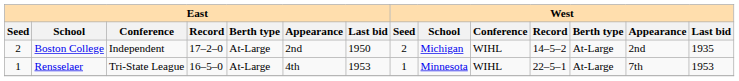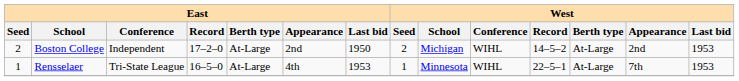 <table class="wikitable">
 <tr>
 <th colspan="7" style="background:#ffdead;">East</th>
 <th colspan="7" style="background:#ffdead;">West</th>
 </tr>
 <tr>
 <th>Seed</th>
 <th>School</th>
 <th>Conference</th>
 <th>Record</th>
 <th>Berth type</th>
 <th>Appearance</th>
 <th>Last bid</th>
 <th>Seed</th>
 <th>School</th>
 <th>Conference</th>
 <th>Record</th>
 <th>Berth type</th>
 <th>Appearance</th>
 <th>Last bid</th>
 </tr>
 <tr>
 <td align=center>2</td>
 <td><a href='#'>Boston College</a></td>
 <td>Independent</td>
 <td>17–2–0</td>
 <td>At-Large</td>
 <td>2nd</td>
 <td>1950</td>
 <td align=center>2</td>
 <td><a href='#'>Michigan</a></td>
 <td>WIHL</td>
 <td>14–5–2</td>
 <td>At-Large</td>
 <td>2nd</td>
-<td>1935</td>
+<td>1953</td>
 </tr>
 <tr>
 <td align=center>1</td>
 <td><a href='#'>Rensselaer</a></td>
 <td>Tri-State League</td>
 <td>16–5–0</td>
 <td>At-Large</td>
 <td>4th</td>
 <td>1953</td>
 <td align=center>1</td>
 <td><a href='#'>Minnesota</a></td>
 <td>WIHL</td>
 <td>22–5–1</td>
 <td>At-Large</td>
 <td>7th</td>
 <td>1953</td>
 </tr>
 <tr>
 </tr>
 </table>
